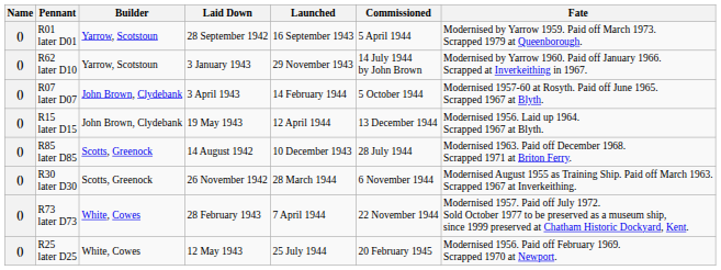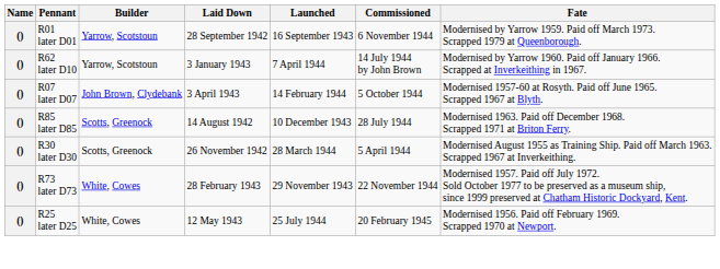 <table class="wikitable plainrowheaders" style="font-size:97%;">
 <tr>
 <th scope="col">Name</th>
 <th scope="col">Pennant</th>
 <th scope="col">Builder </th>
 <th scope="col">Laid Down </th>
 <th scope="col">Launched </th>
 <th scope="col">Commissioned </th>
 <th scope="col">Fate</th>
 </tr>
 <tr>
 <th scope="row"> ()</th>
 <td>R01<br>later D01</td>
 <td><a href='#'>Yarrow</a>, <a href='#'>Scotstoun</a></td>
 <td>28 September 1942</td>
 <td>16 September 1943</td>
-<td>5 April 1944</td>
+<td>6 November 1944</td>
 <td>Modernised by Yarrow 1959. Paid off March 1973.<br> Scrapped 1979 at <a href='#'>Queenborough</a>.</td>
 </tr>
 <tr>
 <th scope="row"> ()</th>
 <td>R62<br>later D10</td>
 <td>Yarrow, Scotstoun</td>
 <td>3 January 1943</td>
-<td>29 November 1943</td>
+<td>7 April 1944</td>
 <td>14 July 1944<br>by John Brown </td>
 <td>Modernised by Yarrow 1960. Paid off January 1966.<br> Scrapped at <a href='#'>Inverkeithing</a> in 1967.</td>
 </tr>
 <tr>
 <th scope="row">  ()</th>
 <td>R07<br>later D07</td>
 <td><a href='#'>John Brown</a>, <a href='#'>Clydebank</a></td>
 <td>3 April 1943</td>
 <td>14 February 1944</td>
 <td>5 October 1944</td>
 <td>Modernised 1957-60 at Rosyth. Paid off June 1965.<br> Scrapped 1967 at <a href='#'>Blyth</a>.</td>
-</tr>
-<tr>
-<th scope="row">  ()</th>
-<td>R15<br>later D15</td>
-<td>John Brown, Clydebank</td>
-<td>19 May 1943</td>
-<td>12 April 1944</td>
-<td>13 December 1944</td>
-<td>Modernised 1956. Laid up 1964.<br> Scrapped 1967 at Blyth.</td>
 </tr>
 <tr>
 <th scope="row"> ()</th>
 <td>R85<br>later D85</td>
 <td><a href='#'>Scotts</a>, <a href='#'>Greenock</a></td>
 <td>14 August 1942</td>
 <td>10 December 1943</td>
 <td>28 July 1944</td>
 <td>Modernised 1963. Paid off December 1968.<br> Scrapped 1971 at <a href='#'>Briton Ferry</a>.</td>
 </tr>
 <tr>
 <th scope="row"> ()</th>
 <td>R30<br>later D30</td>
 <td>Scotts, Greenock</td>
 <td>26 November 1942</td>
 <td>28 March 1944</td>
-<td>6 November 1944</td>
+<td>5 April 1944</td>
 <td>Modernised August 1955 as Training Ship. Paid off March 1963.<br> Scrapped 1967 at Inverkeithing.</td>
 </tr>
 <tr>
 <th scope="row"> ()</th>
 <td>R73<br>later D73</td>
 <td><a href='#'>White</a>, <a href='#'>Cowes</a></td>
 <td>28 February 1943</td>
-<td>7 April 1944</td>
+<td>29 November 1943</td>
 <td>22 November 1944</td>
 <td>Modernised 1957. Paid off July 1972.<br> Sold October 1977 to be preserved as a museum ship,<br>since 1999 preserved at <a href='#'>Chatham Historic Dockyard</a>, <a href='#'>Kent</a>.</td>
 </tr>
 <tr>
 <th scope="row"> ()</th>
 <td>R25<br>later D25</td>
 <td>White, Cowes</td>
 <td>12 May 1943</td>
 <td>25 July 1944</td>
 <td>20 February 1945</td>
 <td>Modernised 1956. Paid off February 1969.<br> Scrapped 1970 at <a href='#'>Newport</a>.</td>
 </tr>
 </table>
